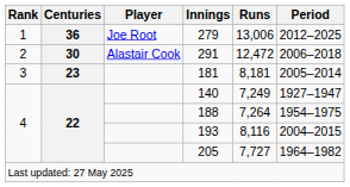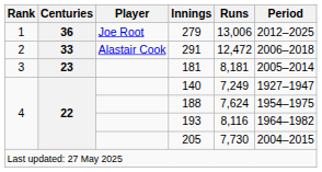 <table class="wikitable plainrowheaders sortable">
 <tr>
 <th scope=col>Rank</th>
 <th scope=col>Centuries</th>
 <th scope=col>Player</th>
 <th scope=col>Innings</th>
 <th scope=col>Runs</th>
 <th scope=col>Period</th>
 </tr>
 <tr>
 <td align=center>1</td>
 <th scope=row style=text-align:center;>36</th>
 <td><a href='#'>Joe Root</a></td>
 <td align=center>279</td>
 <td align=center>13,006</td>
 <td>2012–2025</td>
 </tr>
 <tr>
 <td align=center>2</td>
-<th scope=row style=text-align:center;>30</th>
+<th scope=row style=text-align:center;>33</th>
 <td><a href='#'>Alastair Cook</a></td>
 <td align=center>291</td>
 <td align=center>12,472</td>
 <td>2006–2018</td>
 </tr>
 <tr>
 <td align=center>3</td>
 <th scope=row style=text-align:center;>23</th>
 <td></td>
 <td align=center>181</td>
 <td align=center>8,181</td>
 <td>2005–2014</td>
 </tr>
 <tr>
 <td align=center rowspan=4>4</td>
 <th scope=row style=text-align:center; rowspan=4>22</th>
 <td></td>
 <td align=center>140</td>
 <td align=center>7,249</td>
 <td>1927–1947</td>
 </tr>
 <tr>
 <td></td>
 <td align=center>188</td>
-<td align=center>7,264</td>
+<td align=center>7,624</td>
 <td>1954–1975</td>
 </tr>
 <tr>
 <td></td>
 <td align=center>193</td>
 <td align=center>8,116</td>
-<td>2004–2015</td>
+<td>1964–1982</td>
 </tr>
 <tr>
 <td></td>
 <td align=center>205</td>
-<td align=center>7,727</td>
-<td>1964–1982</td>
+<td align=center>7,730</td>
+<td>2004–2015</td>
 </tr>
 <tr class=sortbottom>
 <td colspan=6><small>Last updated: 27 May 2025</small></td>
 </tr>
 </table>
